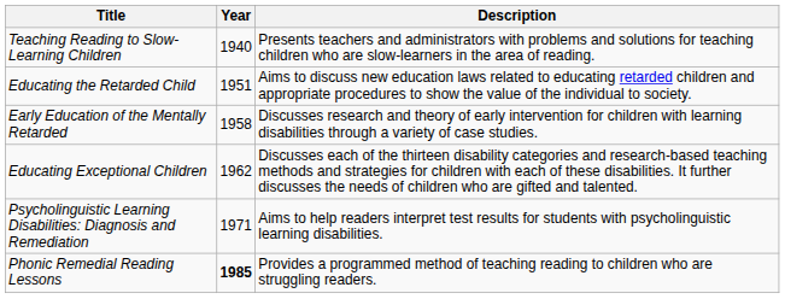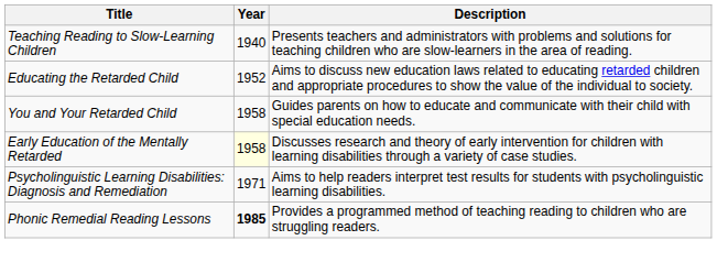 <table class="wikitable">
 <tr>
 <th>Title</th>
 <th>Year</th>
 <th>Description</th>
 </tr>
 <tr>
 <td><em>Teaching Reading to Slow-Learning Children</em></td>
 <td>1940</td>
 <td>Presents teachers and administrators with problems and solutions for teaching children who are slow-learners in the area of reading.</td>
 </tr>
 <tr>
 <td><em>Educating the Retarded Child</em></td>
-<td>1951</td>
+<td>1952</td>
 <td>Aims to discuss new education laws related to educating <a href='#'>retarded</a> children and appropriate procedures to show the value of the individual to society.</td>
 </tr>
 <tr>
-<td><em>Early Education of the Mentally Retarded</em></td>
+<td><em>You and Your Retarded Child</em></td>
 <td>1958</td>
-<td>Discusses research and theory of early intervention for children with learning disabilities through a variety of case studies.</td>
+<td>Guides parents on how to educate and communicate with their child with special education needs.</td>
 </tr>
 <tr>
-<td><em>Educating Exceptional Children</em></td>
-<td>1962</td>
-<td>Discusses each of the thirteen disability categories and research-based teaching methods and strategies for children with each of these disabilities. It further discusses the needs of children who are gifted and talented.</td>
+<td><em>Early Education of the Mentally Retarded</em></td>
+<td style="background: lightyellow;">1958</td>
+<td>Discusses research and theory of early intervention for children with learning disabilities through a variety of case studies.</td>
 </tr>
 <tr>
 <td><em>Psycholinguistic Learning Disabilities: Diagnosis and Remediation</em></td>
 <td>1971</td>
 <td>Aims to help readers interpret test results for students with psycholinguistic learning disabilities.</td>
 </tr>
 <tr>
 <td><em>Phonic Remedial Reading Lessons</em></td>
 <td><strong>1985</strong></td>
 <td>Provides a programmed method of teaching reading to children who are struggling readers.</td>
 </tr>
 </table>
